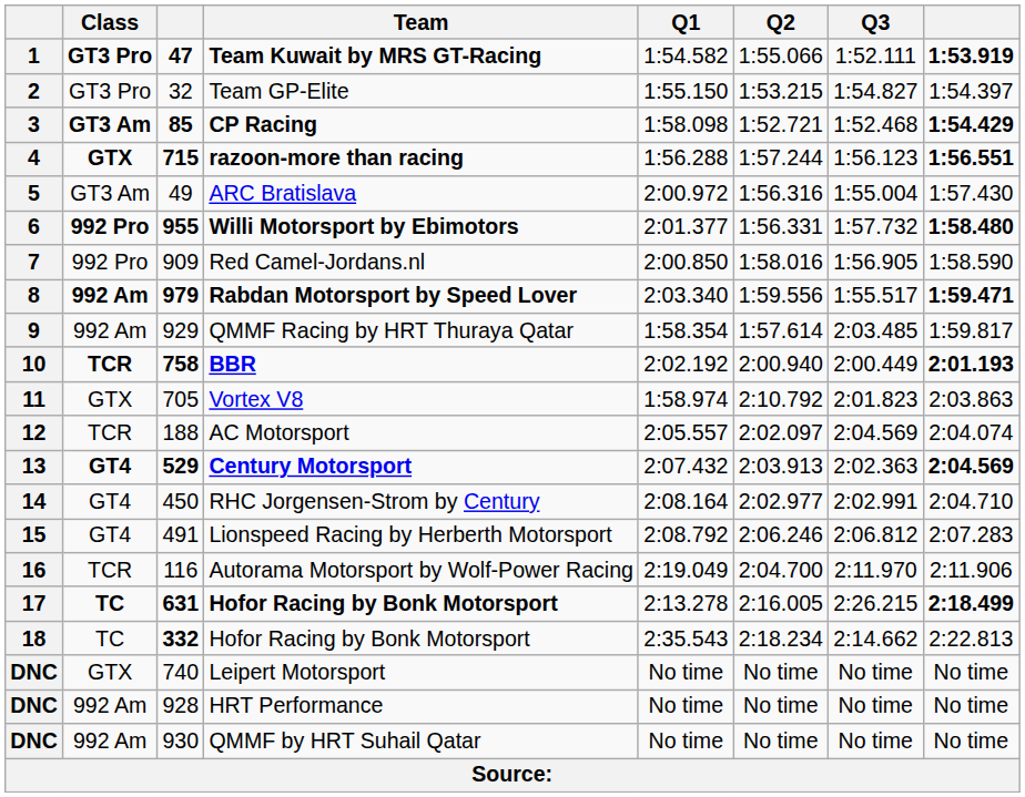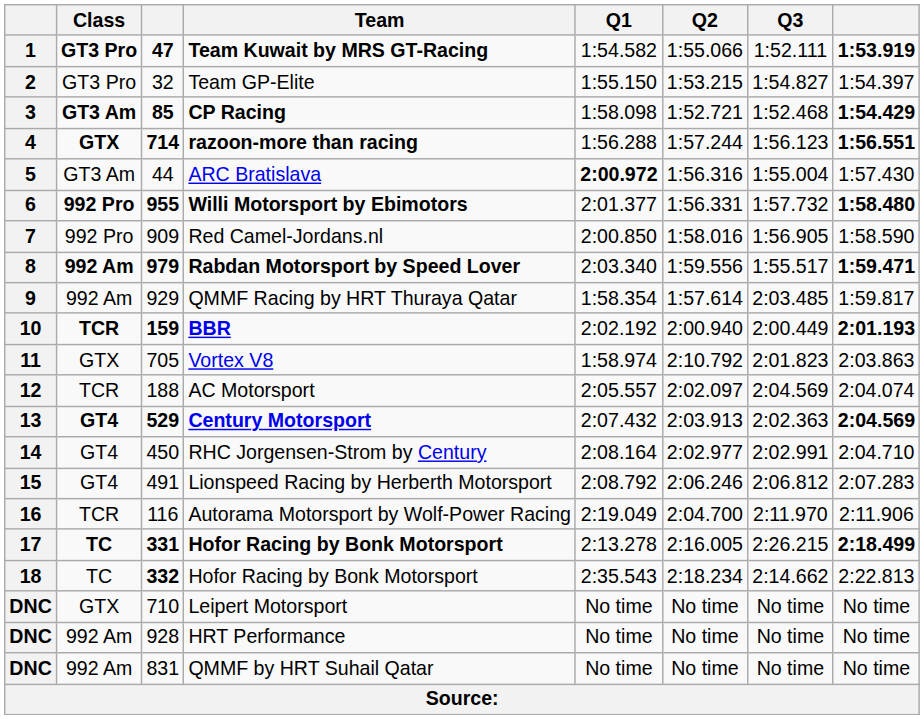 <table class="wikitable sortable" style="font-size: 85%;">
 <tr>
 <th scope="col"></th>
 <th scope="col">Class</th>
 <th scope="col" class="wikitable unsortable"></th>
 <th scope="col" class="wikitable unsortable">Team</th>
 <th scope="col">Q1</th>
 <th scope="col">Q2</th>
 <th scope="col">Q3</th>
 <th scope="col"></th>
 </tr>
 <tr>
 <th>1</th>
 <td align="center"><strong>GT3 Pro</strong></td>
 <td align="center"><strong>47</strong></td>
 <td><strong> Team Kuwait by MRS GT-Racing</strong></td>
 <td align="center">1:54.582</td>
 <td align="center">1:55.066</td>
 <td align="center">1:52.111</td>
 <td align="center"><strong>1:53.919</strong></td>
 </tr>
 <tr>
 <th>2</th>
 <td align="center">GT3 Pro</td>
 <td align="center">32</td>
 <td> Team GP-Elite</td>
 <td align="center">1:55.150</td>
 <td align="center">1:53.215</td>
 <td align="center">1:54.827</td>
 <td align="center">1:54.397</td>
 </tr>
 <tr>
 <th>3</th>
 <td align="center"><strong>GT3 Am</strong></td>
 <td align="center"><strong>85</strong></td>
 <td><strong> CP Racing</strong></td>
 <td align="center">1:58.098</td>
 <td align="center">1:52.721</td>
 <td align="center">1:52.468</td>
 <td align="center"><strong>1:54.429</strong></td>
 </tr>
 <tr>
 <th>4</th>
 <td align="center"><strong>GTX</strong></td>
-<td align="center"><strong>715</strong></td>
+<td align="center"><strong>714</strong></td>
 <td><strong> razoon-more than racing</strong></td>
 <td align="center">1:56.288</td>
 <td align="center">1:57.244</td>
 <td align="center">1:56.123</td>
 <td align="center"><strong>1:56.551</strong></td>
 </tr>
 <tr>
 <th>5</th>
 <td align="center">GT3 Am</td>
-<td align="center">49</td>
+<td align="center">44</td>
 <td> <a href='#'>ARC Bratislava</a></td>
-<td align="center">2:00.972</td>
+<td align="center"><strong>2:00.972</strong></td>
 <td align="center">1:56.316</td>
 <td align="center">1:55.004</td>
 <td align="center">1:57.430</td>
 </tr>
 <tr>
 <th>6</th>
 <td align="center"><strong>992 Pro</strong></td>
 <td align="center"><strong>955</strong></td>
 <td><strong> Willi Motorsport by Ebimotors</strong></td>
 <td align="center">2:01.377</td>
 <td align="center">1:56.331</td>
 <td align="center">1:57.732</td>
 <td align="center"><strong>1:58.480</strong></td>
 </tr>
 <tr>
 <th>7</th>
 <td align="center">992 Pro</td>
 <td align="center">909</td>
 <td> Red Camel-Jordans.nl</td>
 <td align="center">2:00.850</td>
 <td align="center">1:58.016</td>
 <td align="center">1:56.905</td>
 <td align="center">1:58.590</td>
 </tr>
 <tr>
 <th>8</th>
 <td align="center"><strong>992 Am</strong></td>
 <td align="center"><strong>979</strong></td>
 <td><strong> Rabdan Motorsport by Speed Lover</strong></td>
 <td align="center">2:03.340</td>
 <td align="center">1:59.556</td>
 <td align="center">1:55.517</td>
 <td align="center"><strong>1:59.471</strong></td>
 </tr>
 <tr>
 <th>9</th>
 <td align="center">992 Am</td>
 <td align="center">929</td>
 <td> QMMF Racing by HRT Thuraya Qatar</td>
 <td align="center">1:58.354</td>
 <td align="center">1:57.614</td>
 <td align="center">2:03.485</td>
 <td align="center">1:59.817</td>
 </tr>
 <tr>
 <th>10</th>
 <td align="center"><strong>TCR</strong></td>
-<td align="center"><strong>758</strong></td>
+<td align="center"><strong>159</strong></td>
 <td><strong> <a href='#'>BBR</a></strong></td>
 <td align="center">2:02.192</td>
 <td align="center">2:00.940</td>
 <td align="center">2:00.449</td>
 <td align="center"><strong>2:01.193</strong></td>
 </tr>
 <tr>
 <th>11</th>
 <td align="center">GTX</td>
 <td align="center">705</td>
 <td> <a href='#'>Vortex V8</a></td>
 <td align="center">1:58.974</td>
 <td align="center">2:10.792</td>
 <td align="center">2:01.823</td>
 <td align="center">2:03.863</td>
 </tr>
 <tr>
 <th>12</th>
 <td align="center">TCR</td>
 <td align="center">188</td>
 <td> AC Motorsport</td>
 <td align="center">2:05.557</td>
 <td align="center">2:02.097</td>
 <td align="center">2:04.569</td>
 <td align="center">2:04.074</td>
 </tr>
 <tr>
 <th>13</th>
 <td align="center"><strong>GT4</strong></td>
 <td align="center"><strong>529</strong></td>
 <td><strong> <a href='#'>Century Motorsport</a></strong></td>
 <td align="center">2:07.432</td>
 <td align="center">2:03.913</td>
 <td align="center">2:02.363</td>
 <td align="center"><strong>2:04.569</strong></td>
 </tr>
 <tr>
 <th>14</th>
 <td align="center">GT4</td>
 <td align="center">450</td>
 <td> RHC Jorgensen-Strom by <a href='#'>Century</a></td>
 <td align="center">2:08.164</td>
 <td align="center">2:02.977</td>
 <td align="center">2:02.991</td>
 <td align="center">2:04.710</td>
 </tr>
 <tr>
 <th>15</th>
 <td align="center">GT4</td>
 <td align="center">491</td>
 <td> Lionspeed Racing by Herberth Motorsport</td>
 <td align="center">2:08.792</td>
 <td align="center">2:06.246</td>
 <td align="center">2:06.812</td>
 <td align="center">2:07.283</td>
 </tr>
 <tr>
 <th>16</th>
 <td align="center">TCR</td>
 <td align="center">116</td>
 <td> Autorama Motorsport by Wolf-Power Racing</td>
 <td align="center">2:19.049</td>
 <td align="center">2:04.700</td>
 <td align="center">2:11.970</td>
 <td align="center">2:11.906</td>
 </tr>
 <tr>
 <th>17</th>
 <td align="center"><strong>TC</strong></td>
-<td align="center"><strong>631</strong></td>
+<td align="center"><strong>331</strong></td>
 <td><strong> Hofor Racing by Bonk Motorsport</strong></td>
 <td align="center">2:13.278</td>
 <td align="center">2:16.005</td>
 <td align="center">2:26.215</td>
 <td align="center"><strong>2:18.499</strong></td>
 </tr>
 <tr>
 <th>18</th>
 <td align="center">TC</td>
 <td align="center"><strong>332</strong></td>
 <td> Hofor Racing by Bonk Motorsport</td>
 <td align="center">2:35.543</td>
 <td align="center">2:18.234</td>
 <td align="center">2:14.662</td>
 <td align="center">2:22.813</td>
 </tr>
 <tr>
 <th>DNC</th>
 <td align="center">GTX</td>
-<td align="center">740</td>
+<td align="center">710</td>
 <td> Leipert Motorsport</td>
 <td align="center">No time</td>
 <td align="center">No time</td>
 <td align="center">No time</td>
 <td align="center">No time</td>
 </tr>
 <tr>
 <th>DNC</th>
 <td align="center">992 Am</td>
 <td align="center">928</td>
 <td> HRT Performance</td>
 <td align="center">No time</td>
 <td align="center">No time</td>
 <td align="center">No time</td>
 <td align="center">No time</td>
 </tr>
 <tr>
 <th>DNC</th>
 <td align="center">992 Am</td>
-<td align="center">930</td>
+<td align="center">831</td>
 <td> QMMF by HRT Suhail Qatar</td>
 <td align="center">No time</td>
 <td align="center">No time</td>
 <td align="center">No time</td>
 <td align="center">No time</td>
 </tr>
 <tr>
 <th colspan="8">Source:</th>
 </tr>
 </table>
